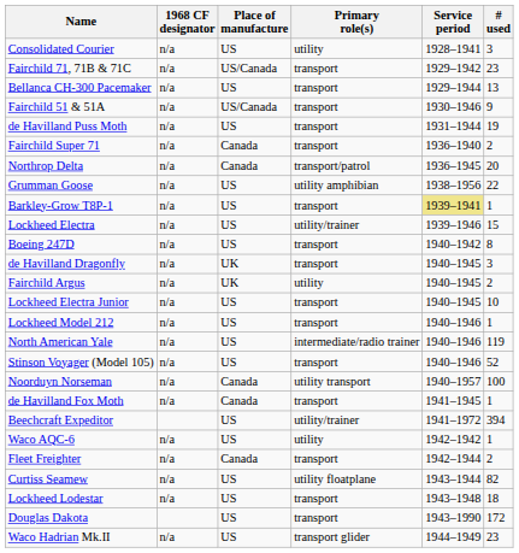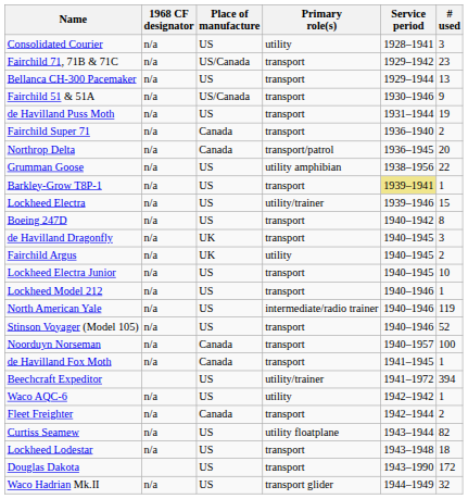 <table class="wikitable sortable">
 <tr>
 <th>Name</th>
 <th>1968 CF<br>designator</th>
 <th>Place of<br>manufacture</th>
 <th>Primary<br>role(s)</th>
 <th>Service<br>period</th>
 <th>#<br>used</th>
 </tr>
 <tr>
 <td><a href='#'>Consolidated Courier</a></td>
 <td>n/a</td>
 <td>US</td>
 <td>utility</td>
 <td>1928–1941</td>
 <td>3</td>
 </tr>
 <tr>
 <td><a href='#'>Fairchild 71</a>, 71B & 71C</td>
 <td>n/a</td>
 <td>US/Canada</td>
 <td>transport</td>
 <td>1929–1942</td>
 <td>23</td>
 </tr>
 <tr>
 <td><a href='#'>Bellanca CH-300 Pacemaker</a></td>
 <td>n/a</td>
 <td>US</td>
 <td>transport</td>
 <td>1929–1944</td>
 <td>13</td>
 </tr>
 <tr>
 <td><a href='#'>Fairchild 51</a> & 51A</td>
 <td>n/a</td>
 <td>US/Canada</td>
 <td>transport</td>
 <td>1930–1946</td>
 <td>9</td>
 </tr>
 <tr>
 <td><a href='#'>de Havilland Puss Moth</a></td>
 <td>n/a</td>
 <td>US</td>
 <td>transport</td>
 <td>1931–1944</td>
 <td>19</td>
 </tr>
 <tr>
 <td><a href='#'>Fairchild Super 71</a></td>
 <td>n/a</td>
 <td>Canada</td>
 <td>transport</td>
 <td>1936–1940</td>
 <td>2</td>
 </tr>
 <tr>
 <td><a href='#'>Northrop Delta</a></td>
 <td>n/a</td>
 <td>Canada</td>
 <td>transport/patrol</td>
 <td>1936–1945</td>
 <td>20</td>
 </tr>
 <tr>
 <td><a href='#'>Grumman Goose</a></td>
 <td>n/a</td>
 <td>US</td>
 <td>utility amphibian</td>
 <td>1938–1956</td>
 <td>22</td>
 </tr>
 <tr>
 <td><a href='#'>Barkley-Grow T8P-1</a></td>
 <td>n/a</td>
 <td>US</td>
 <td>transport</td>
 <td style="background: khaki;">1939–1941</td>
 <td>1</td>
 </tr>
 <tr>
 <td><a href='#'>Lockheed Electra</a></td>
 <td>n/a</td>
 <td>US</td>
 <td>utility/trainer</td>
 <td>1939–1946</td>
 <td>15</td>
 </tr>
 <tr>
 <td><a href='#'>Boeing 247D</a></td>
 <td>n/a</td>
 <td>US</td>
 <td>transport</td>
 <td>1940–1942</td>
 <td>8</td>
 </tr>
 <tr>
 <td><a href='#'>de Havilland Dragonfly</a></td>
 <td>n/a</td>
 <td>UK</td>
 <td>transport</td>
 <td>1940–1945</td>
 <td>3</td>
 </tr>
 <tr>
 <td><a href='#'>Fairchild Argus</a></td>
 <td>n/a</td>
 <td>UK</td>
 <td>utility</td>
 <td>1940–1945</td>
 <td>2</td>
 </tr>
 <tr>
 <td><a href='#'>Lockheed Electra Junior</a></td>
 <td>n/a</td>
 <td>US</td>
 <td>transport</td>
 <td>1940–1945</td>
 <td>10</td>
 </tr>
 <tr>
 <td><a href='#'>Lockheed Model 212</a></td>
 <td>n/a</td>
 <td>US</td>
 <td>transport</td>
 <td>1940–1946</td>
 <td>1</td>
 </tr>
 <tr>
 <td><a href='#'>North American Yale</a></td>
 <td>n/a</td>
 <td>US</td>
 <td>intermediate/radio trainer</td>
 <td>1940–1946</td>
 <td>119</td>
 </tr>
 <tr>
 <td><a href='#'>Stinson Voyager</a> (Model 105)</td>
 <td>n/a</td>
 <td>US</td>
 <td>transport</td>
 <td>1940–1946</td>
 <td>52</td>
 </tr>
 <tr>
 <td><a href='#'>Noorduyn Norseman</a></td>
 <td>n/a</td>
 <td>Canada</td>
-<td>utility transport</td>
+<td>transport</td>
 <td>1940–1957</td>
 <td>100</td>
 </tr>
 <tr>
 <td><a href='#'>de Havilland Fox Moth</a></td>
 <td>n/a</td>
 <td>Canada</td>
 <td>transport</td>
 <td>1941–1945</td>
 <td>1</td>
 </tr>
 <tr>
 <td><a href='#'>Beechcraft Expeditor</a></td>
 <td></td>
 <td>US</td>
 <td>utility/trainer</td>
 <td>1941–1972</td>
 <td>394</td>
 </tr>
 <tr>
 <td><a href='#'>Waco AQC-6</a></td>
 <td>n/a</td>
 <td>US</td>
 <td>utility</td>
 <td>1942–1942</td>
 <td>1</td>
 </tr>
 <tr>
 <td><a href='#'>Fleet Freighter</a></td>
 <td>n/a</td>
 <td>Canada</td>
 <td>transport</td>
 <td>1942–1944</td>
 <td>2</td>
 </tr>
 <tr>
 <td><a href='#'>Curtiss Seamew</a></td>
 <td>n/a</td>
 <td>US</td>
 <td>utility floatplane</td>
 <td>1943–1944</td>
 <td>82</td>
 </tr>
 <tr>
 <td><a href='#'>Lockheed Lodestar</a></td>
 <td>n/a</td>
 <td>US</td>
 <td>transport</td>
 <td>1943–1948</td>
 <td>18</td>
 </tr>
 <tr>
 <td><a href='#'>Douglas Dakota</a></td>
 <td></td>
 <td>US</td>
 <td>transport</td>
 <td>1943–1990</td>
 <td>172</td>
 </tr>
 <tr>
 <td><a href='#'>Waco Hadrian</a> Mk.II</td>
 <td>n/a</td>
 <td>US</td>
 <td>transport glider</td>
 <td>1944–1949</td>
-<td>23</td>
+<td>32</td>
 </tr>
 </table>
